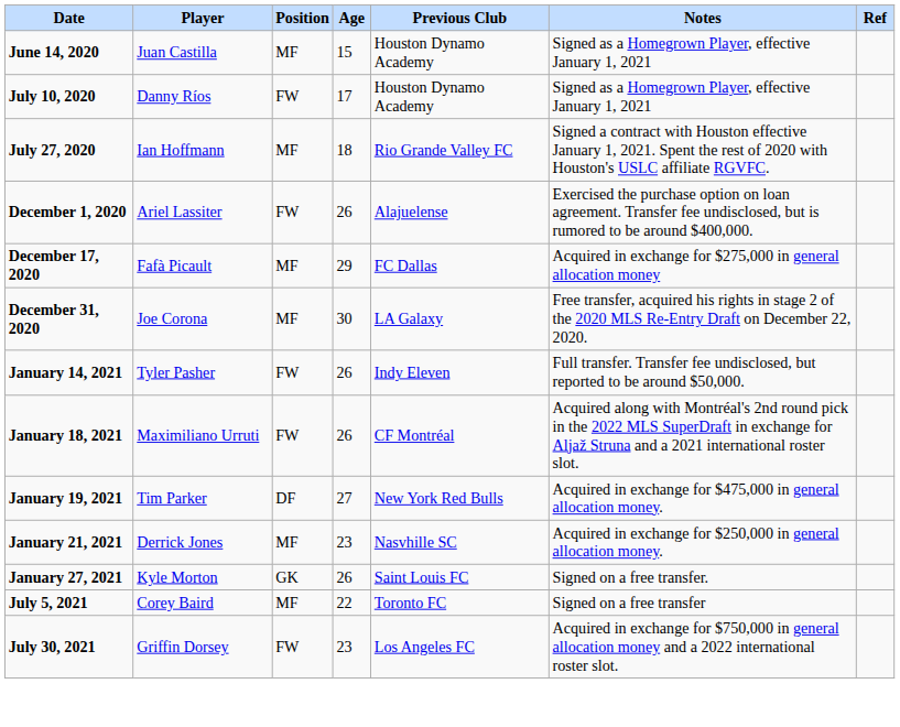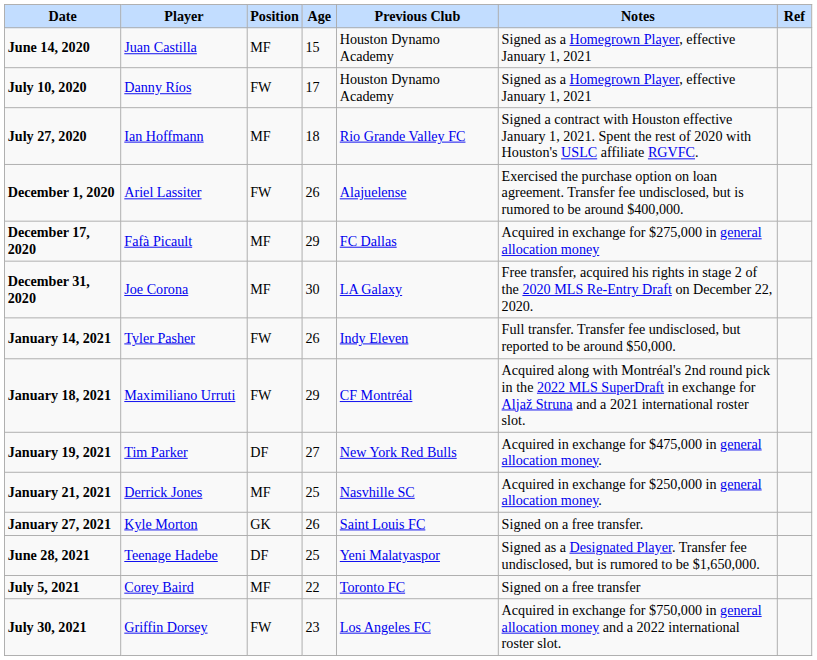 <table class="wikitable" style="text-align:left; font-size:95%;">
 <tr>
 <th style="background:#c2ddff; width:120px;">Date</th>
 <th style="background:#c2ddff; width:130px;">Player</th>
 <th style="background:#c2ddff; width:50px;">Position</th>
 <th style="background:#c2ddff; width:30px;">Age</th>
 <th style="background:#c2ddff; width:170px;">Previous Club</th>
 <th style="background:#c2ddff; width:300px;">Notes</th>
 <th style="background:#c2ddff; width:30px;">Ref</th>
 </tr>
 <tr>
 <td><strong>June 14, 2020</strong></td>
 <td> <a href='#'>Juan Castilla</a></td>
 <td>MF</td>
 <td>15</td>
 <td> Houston Dynamo Academy</td>
 <td>Signed as a <a href='#'>Homegrown Player</a>, effective January 1, 2021</td>
 <td></td>
 </tr>
 <tr>
 <td><strong>July 10, 2020</strong></td>
 <td> <a href='#'>Danny Ríos</a></td>
 <td>FW</td>
 <td>17</td>
 <td> Houston Dynamo Academy</td>
 <td>Signed as a <a href='#'>Homegrown Player</a>, effective January 1, 2021</td>
 <td></td>
 </tr>
 <tr>
 <td><strong>July 27, 2020</strong></td>
 <td> <a href='#'>Ian Hoffmann</a></td>
 <td>MF</td>
 <td>18</td>
 <td> <a href='#'>Rio Grande Valley FC</a></td>
 <td>Signed a contract with Houston effective January 1, 2021.  Spent the rest of 2020 with Houston's <a href='#'>USLC</a> affiliate <a href='#'>RGVFC</a>.</td>
 <td></td>
 </tr>
 <tr>
 <td><strong>December 1, 2020</strong></td>
 <td> <a href='#'>Ariel Lassiter</a></td>
 <td>FW</td>
 <td>26</td>
 <td> <a href='#'>Alajuelense</a></td>
 <td>Exercised the purchase option on loan agreement.  Transfer fee undisclosed, but is rumored to be around $400,000.</td>
 <td></td>
 </tr>
 <tr>
 <td><strong>December 17, 2020</strong></td>
 <td> <a href='#'>Fafà Picault</a></td>
 <td>MF</td>
 <td>29</td>
 <td> <a href='#'>FC Dallas</a></td>
 <td>Acquired in exchange for $275,000 in <a href='#'>general allocation money</a></td>
 <td></td>
 </tr>
 <tr>
 <td><strong>December 31, 2020</strong></td>
 <td> <a href='#'>Joe Corona</a></td>
 <td>MF</td>
 <td>30</td>
 <td> <a href='#'>LA Galaxy</a></td>
 <td>Free transfer, acquired his rights in stage 2 of the <a href='#'>2020 MLS Re-Entry Draft</a> on December 22, 2020.</td>
 <td></td>
 </tr>
 <tr>
 <td><strong>January 14, 2021</strong></td>
 <td> <a href='#'>Tyler Pasher</a></td>
 <td>FW</td>
 <td>26</td>
 <td> <a href='#'>Indy Eleven</a></td>
 <td>Full transfer.  Transfer fee undisclosed, but reported to be around $50,000.</td>
 <td></td>
 </tr>
 <tr>
 <td><strong>January 18, 2021</strong></td>
 <td> <a href='#'>Maximiliano Urruti</a></td>
 <td>FW</td>
-<td>26</td>
+<td>29</td>
 <td> <a href='#'>CF Montréal</a></td>
 <td>Acquired along with Montréal's 2nd round pick in the <a href='#'>2022 MLS SuperDraft</a> in exchange for <a href='#'>Aljaž Struna</a> and a 2021 international roster slot.</td>
 <td></td>
 </tr>
 <tr>
 <td><strong>January 19, 2021</strong></td>
 <td> <a href='#'>Tim Parker</a></td>
 <td>DF</td>
 <td>27</td>
 <td> <a href='#'>New York Red Bulls</a></td>
 <td>Acquired in exchange for $475,000 in <a href='#'>general allocation money</a>.</td>
 <td></td>
 </tr>
 <tr>
 <td><strong>January 21, 2021</strong></td>
 <td> <a href='#'>Derrick Jones</a></td>
 <td>MF</td>
-<td>23</td>
+<td>25</td>
 <td> <a href='#'>Nasvhille SC</a></td>
 <td>Acquired in exchange for $250,000 in <a href='#'>general allocation money</a>.</td>
 <td></td>
 </tr>
 <tr>
 <td><strong>January 27, 2021</strong></td>
 <td> <a href='#'>Kyle Morton</a></td>
 <td>GK</td>
 <td>26</td>
 <td> <a href='#'>Saint Louis FC</a></td>
 <td>Signed on a free transfer.</td>
+<td></td>
+</tr>
+<tr>
+<td><strong>June 28, 2021</strong></td>
+<td> <a href='#'>Teenage Hadebe</a></td>
+<td>DF</td>
+<td>25</td>
+<td> <a href='#'>Yeni Malatyaspor</a></td>
+<td>Signed as a <a href='#'>Designated Player</a>. Transfer fee undisclosed, but is rumored to be $1,650,000.</td>
 <td></td>
 </tr>
 <tr>
 <td><strong>July 5, 2021</strong></td>
 <td> <a href='#'>Corey Baird</a></td>
 <td>MF</td>
 <td>22</td>
 <td> <a href='#'>Toronto FC</a></td>
 <td>Signed on a free transfer</td>
 <td></td>
 </tr>
 <tr>
 <td><strong>July 30, 2021</strong></td>
 <td> <a href='#'>Griffin Dorsey</a></td>
 <td>FW</td>
 <td>23</td>
 <td> <a href='#'>Los Angeles FC</a></td>
 <td>Acquired in exchange for $750,000 in <a href='#'>general allocation money</a> and a 2022 international roster slot.</td>
 <td></td>
 </tr>
 </table>
